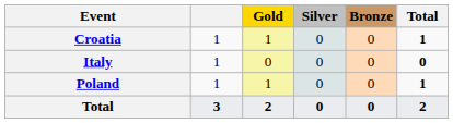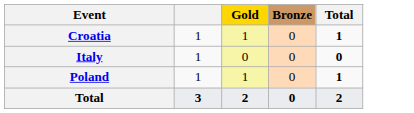 <table class="wikitable sortable plainrowheaders" style="text-align:center;">
 <tr>
 <th scope=col width=200px>Event</th>
 <th scope=col width=50px></th>
 <th scope=col width=50px style="background-color:gold;">Gold</th>
-<th scope=col width=50px style="background-color:silver;">Silver</th>
 <th scope=col width=50px style="background-color:#C96;">Bronze</th>
 <th scope=col width=50px>Total</th>
 </tr>
 <tr>
 <th scope=row> <a href='#'>Croatia</a></th>
 <td>1</td>
 <td bgcolor=#F7F6A8>1</td>
-<td bgcolor=#DCE5E5>0</td>
 <td bgcolor=#FFDAB9>0</td>
 <td><strong>1</strong></td>
 </tr>
 <tr>
 <th scope=row> <a href='#'>Italy</a></th>
 <td>1</td>
 <td bgcolor=#F7F6A8>0</td>
-<td bgcolor=#DCE5E5>0</td>
 <td bgcolor=#FFDAB9>0</td>
 <td><strong>0</strong></td>
 </tr>
 <tr>
 <th scope=row> <a href='#'>Poland</a></th>
 <td>1</td>
 <td bgcolor=#F7F6A8>1</td>
-<td bgcolor=#DCE5E5>0</td>
 <td bgcolor=#FFDAB9>0</td>
 <td><strong>1</strong></td>
 </tr>
 <tr style="background:#EAECF0; font-weight:bold;">
 <th scope=row><strong>Total</strong></th>
 <td>3</td>
 <td>2</td>
 <td>0</td>
-<td>0</td>
 <td>2</td>
 </tr>
 </table>
